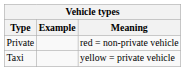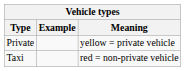 <table class="wikitable" border=1>
 <tr>
 <th colspan=5>Vehicle types</th>
 </tr>
 <tr>
 <th>Type</th>
 <th>Example</th>
 <th>Meaning</th>
 </tr>
 <tr>
 <td>Private</td>
 <td></td>
-<td>red = non-private vehicle</td>
+<td>yellow = private vehicle</td>
 </tr>
 <tr>
 <td>Taxi</td>
 <td></td>
-<td>yellow = private vehicle</td>
+<td>red = non-private vehicle</td>
 </tr>
 </table>
